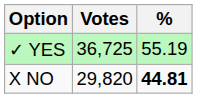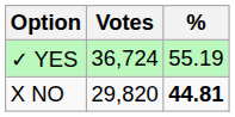 <table class="wikitable">
 <tr>
 <th>Option</th>
 <th>Votes</th>
 <th>%</th>
 </tr>
 <tr>
 <td style=background:#bbf8be>✓ YES</td>
-<td style=background:#bbf8be>36,725</td>
+<td style=background:#bbf8be>36,724</td>
 <td style=background:#bbf8be>55.19</td>
 </tr>
 <tr>
 <td>X NO</td>
 <td>29,820</td>
 <td><strong>44.81</strong></td>
 </tr>
 </table>
